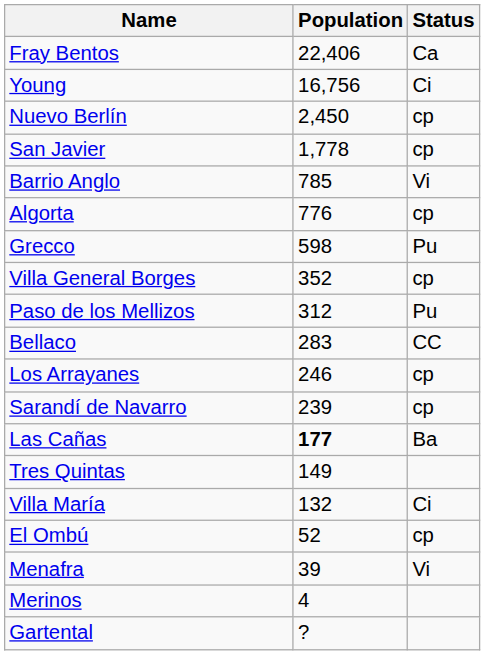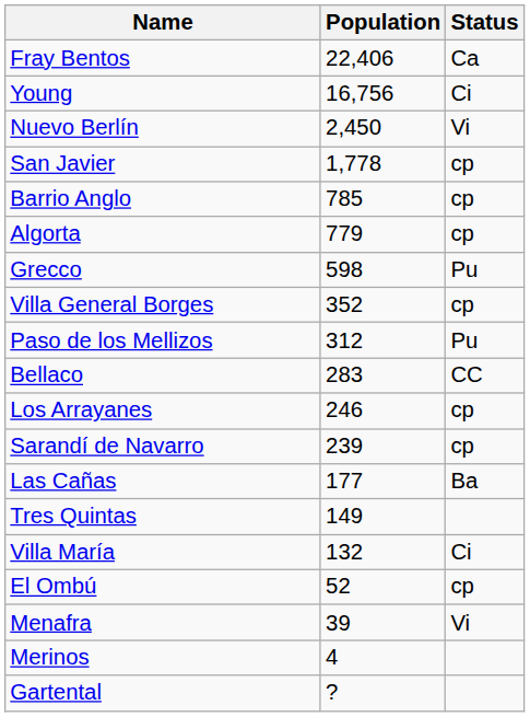 <table class="wikitable sortable">
 <tr>
 <th style="width: 220px;">Name</th>
 <th>Population</th>
 <th class="unsortable">Status</th>
 </tr>
 <tr>
 <td><a href='#'>Fray Bentos</a></td>
 <td>22,406</td>
 <td>Ca</td>
 </tr>
 <tr>
 <td><a href='#'>Young</a></td>
 <td>16,756</td>
 <td>Ci</td>
 </tr>
 <tr>
 <td><a href='#'>Nuevo Berlín</a></td>
 <td>2,450</td>
-<td>cp</td>
+<td>Vi</td>
 </tr>
 <tr>
 <td><a href='#'>San Javier</a></td>
 <td>1,778</td>
 <td>cp</td>
 </tr>
 <tr>
 <td><a href='#'>Barrio Anglo</a></td>
 <td>785</td>
-<td>Vi</td>
+<td>cp</td>
 </tr>
 <tr>
 <td><a href='#'>Algorta</a></td>
-<td>776</td>
+<td>779</td>
 <td>cp</td>
 </tr>
 <tr>
 <td><a href='#'>Grecco</a></td>
 <td>598</td>
 <td>Pu</td>
 </tr>
 <tr>
 <td><a href='#'>Villa General Borges</a></td>
 <td>352</td>
 <td>cp</td>
 </tr>
 <tr>
 <td><a href='#'>Paso de los Mellizos</a></td>
 <td>312</td>
 <td>Pu</td>
 </tr>
 <tr>
 <td><a href='#'>Bellaco</a></td>
 <td>283</td>
 <td>CC</td>
 </tr>
 <tr>
 <td><a href='#'>Los Arrayanes</a></td>
 <td>246</td>
 <td>cp</td>
 </tr>
 <tr>
 <td><a href='#'>Sarandí de Navarro</a></td>
 <td>239</td>
 <td>cp</td>
 </tr>
 <tr>
 <td><a href='#'>Las Cañas</a></td>
-<td><strong>177</strong></td>
+<td>177</td>
 <td>Ba</td>
 </tr>
 <tr>
 <td><a href='#'>Tres Quintas</a></td>
 <td>149</td>
 <td></td>
 </tr>
 <tr>
 <td><a href='#'>Villa María</a></td>
 <td>132</td>
 <td>Ci</td>
 </tr>
 <tr>
 <td><a href='#'>El Ombú</a></td>
 <td>52</td>
 <td>cp</td>
 </tr>
 <tr>
 <td><a href='#'>Menafra</a></td>
 <td>39</td>
 <td>Vi</td>
 </tr>
 <tr>
 <td><a href='#'>Merinos</a></td>
 <td>4</td>
 <td></td>
 </tr>
 <tr>
 <td><a href='#'>Gartental</a></td>
 <td>?</td>
 <td></td>
 </tr>
 </table>
